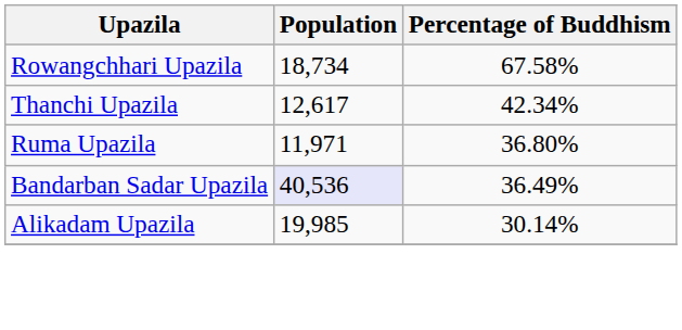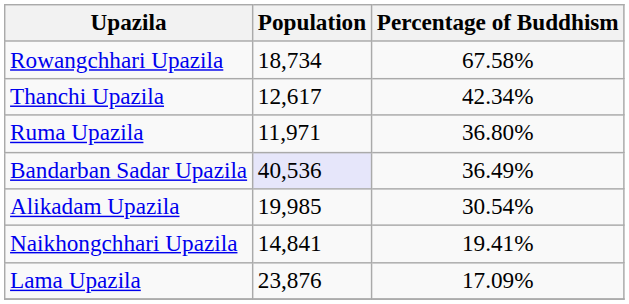 <table class="wikitable sortable static-row-numbers static-row-header-text defaultleft col2right hover-highlight">
 <tr>
 <th>Upazila</th>
 <th>Population</th>
 <th>Percentage of Buddhism</th>
 </tr>
 <tr>
 <td><a href='#'>Rowangchhari Upazila</a></td>
 <td>18,734</td>
 <td align=center>67.58%</td>
 </tr>
 <tr>
 <td><a href='#'>Thanchi Upazila</a></td>
 <td>12,617</td>
 <td align=center>42.34%</td>
 </tr>
 <tr>
 <td><a href='#'>Ruma Upazila</a></td>
 <td>11,971</td>
 <td align=center>36.80%</td>
 </tr>
 <tr>
 <td><a href='#'>Bandarban Sadar Upazila</a></td>
 <td style="background: lavender;">40,536</td>
 <td align=center>36.49%</td>
 </tr>
 <tr>
 <td><a href='#'>Alikadam Upazila</a></td>
 <td>19,985</td>
-<td align=center>30.14%</td>
+<td align=center>30.54%</td>
+</tr>
+<tr>
+<td><a href='#'>Naikhongchhari Upazila</a></td>
+<td>14,841</td>
+<td align=center>19.41%</td>
+</tr>
+<tr>
+<td><a href='#'>Lama Upazila</a></td>
+<td>23,876</td>
+<td align=center>17.09%</td>
 </tr>
 <tr>
 </tr>
 </table>
